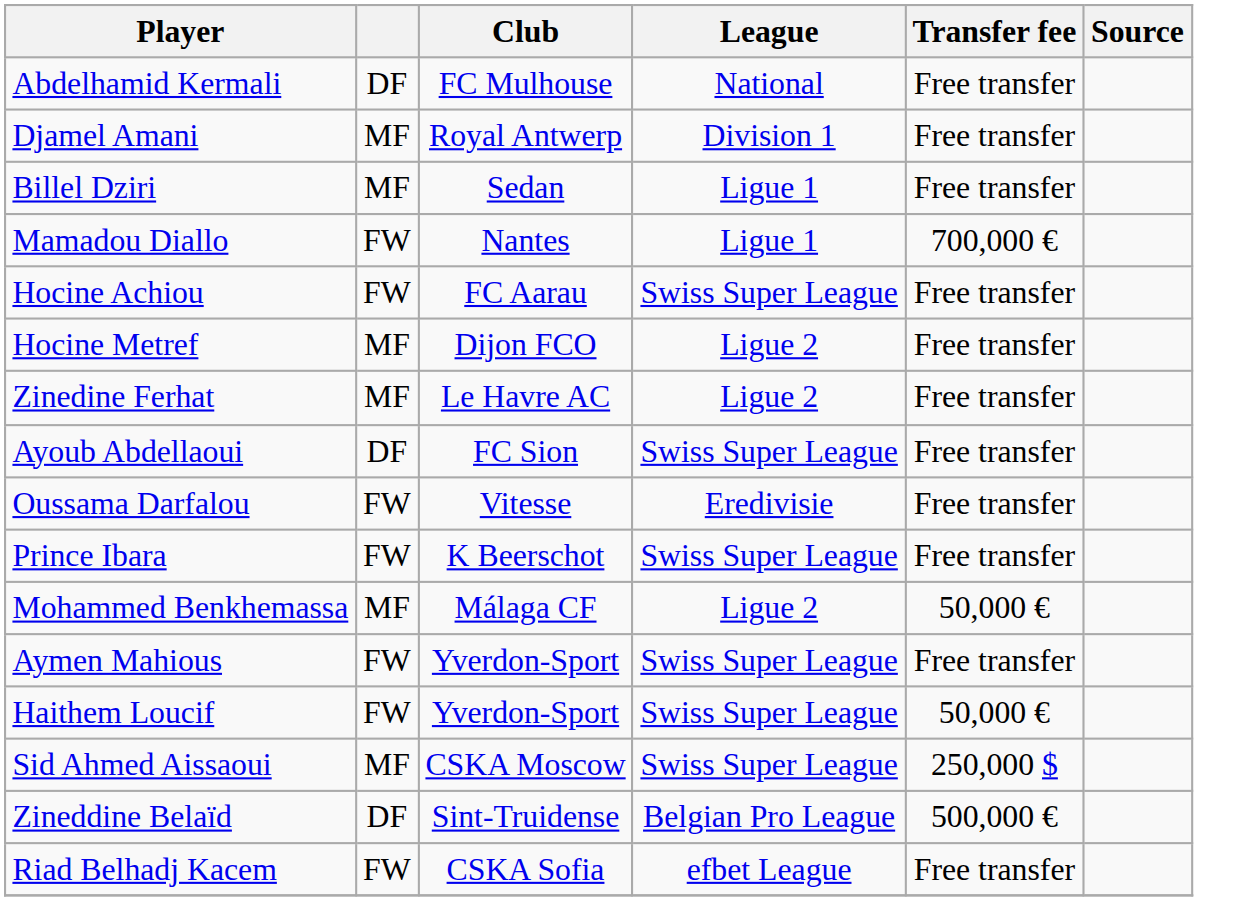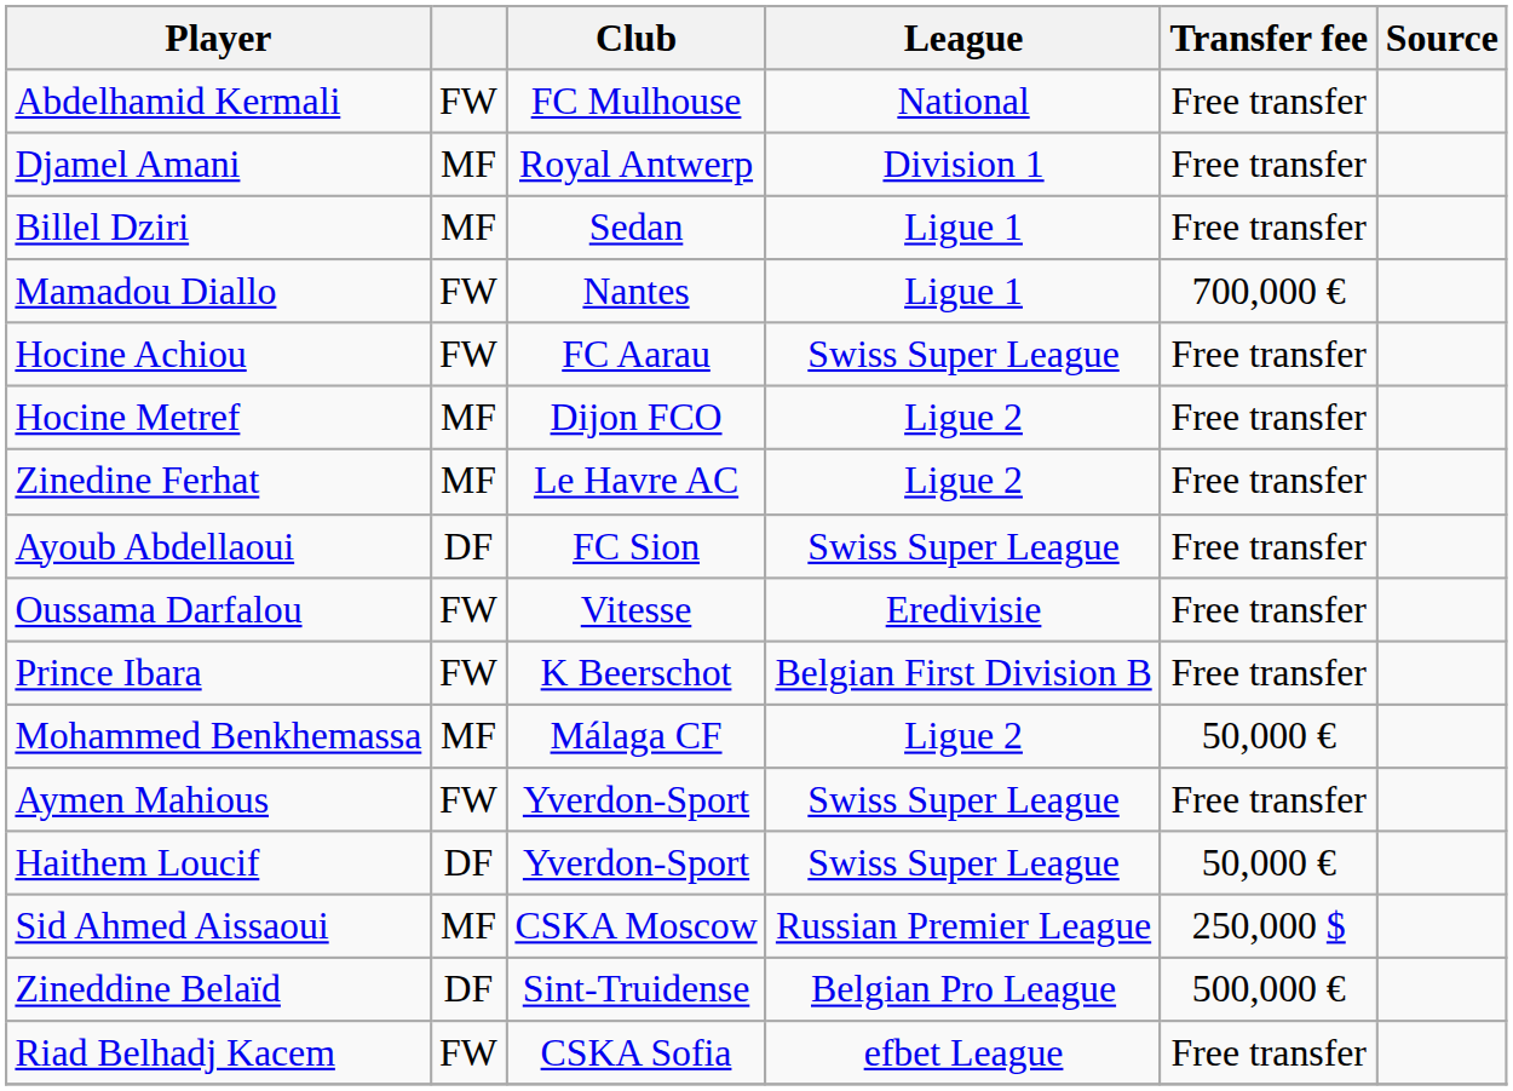 <table class="wikitable plainrowheaders sortable" style="text-align:center;font-size:95%">
 <tr>
 <th>Player</th>
 <th></th>
 <th>Club</th>
 <th>League</th>
 <th>Transfer fee</th>
 <th>Source</th>
 </tr>
 <tr>
 <td align="left"> <a href='#'>Abdelhamid Kermali</a></td>
-<td>DF</td>
+<td>FW</td>
 <td><a href='#'>FC Mulhouse</a></td>
 <td> <a href='#'>National</a></td>
 <td>Free transfer</td>
 <td></td>
 </tr>
 <tr>
 <td align="left"> <a href='#'>Djamel Amani</a></td>
 <td>MF</td>
 <td><a href='#'>Royal Antwerp</a></td>
 <td> <a href='#'>Division 1</a></td>
 <td>Free transfer</td>
 <td></td>
 </tr>
 <tr>
 <td align="left"> <a href='#'>Billel Dziri</a></td>
 <td>MF</td>
 <td><a href='#'>Sedan</a></td>
 <td> <a href='#'>Ligue 1</a></td>
 <td>Free transfer</td>
 <td></td>
 </tr>
 <tr>
 <td align="left"> <a href='#'>Mamadou Diallo</a></td>
 <td>FW</td>
 <td><a href='#'>Nantes</a></td>
 <td> <a href='#'>Ligue 1</a></td>
 <td>700,000 €</td>
 <td></td>
 </tr>
 <tr>
 <td align="left"> <a href='#'>Hocine Achiou</a></td>
 <td>FW</td>
 <td><a href='#'>FC Aarau</a></td>
 <td> <a href='#'>Swiss Super League</a></td>
 <td>Free transfer</td>
 <td></td>
 </tr>
 <tr>
 <td align="left"> <a href='#'>Hocine Metref</a></td>
 <td>MF</td>
 <td><a href='#'>Dijon FCO</a></td>
 <td> <a href='#'>Ligue 2</a></td>
 <td>Free transfer</td>
 <td></td>
 </tr>
 <tr>
 <td align="left"> <a href='#'>Zinedine Ferhat</a></td>
 <td>MF</td>
 <td><a href='#'>Le Havre AC</a></td>
 <td> <a href='#'>Ligue 2</a></td>
 <td>Free transfer</td>
 <td></td>
 </tr>
 <tr>
 <td align="left"> <a href='#'>Ayoub Abdellaoui</a></td>
 <td>DF</td>
 <td><a href='#'>FC Sion</a></td>
 <td> <a href='#'>Swiss Super League</a></td>
 <td>Free transfer</td>
 <td></td>
 </tr>
 <tr>
 <td align="left"> <a href='#'>Oussama Darfalou</a></td>
 <td>FW</td>
 <td><a href='#'>Vitesse</a></td>
 <td> <a href='#'>Eredivisie</a></td>
 <td>Free transfer</td>
 <td></td>
 </tr>
 <tr>
 <td align="left"> <a href='#'>Prince Ibara</a></td>
 <td>FW</td>
 <td><a href='#'>K Beerschot</a></td>
-<td> <a href='#'>Swiss Super League</a></td>
+<td> <a href='#'>Belgian First Division B</a></td>
 <td>Free transfer</td>
 <td></td>
 </tr>
 <tr>
 <td align="left"> <a href='#'>Mohammed Benkhemassa</a></td>
 <td>MF</td>
 <td><a href='#'>Málaga CF</a></td>
 <td> <a href='#'>Ligue 2</a></td>
 <td>50,000 €</td>
 <td></td>
 </tr>
 <tr>
 <td align="left"> <a href='#'>Aymen Mahious</a></td>
 <td>FW</td>
 <td><a href='#'>Yverdon-Sport</a></td>
 <td> <a href='#'>Swiss Super League</a></td>
 <td>Free transfer</td>
 <td></td>
 </tr>
 <tr>
 <td align="left"> <a href='#'>Haithem Loucif</a></td>
-<td>FW</td>
+<td>DF</td>
 <td><a href='#'>Yverdon-Sport</a></td>
 <td> <a href='#'>Swiss Super League</a></td>
 <td>50,000 €</td>
 <td></td>
 </tr>
 <tr>
 <td align="left"> <a href='#'>Sid Ahmed Aissaoui</a></td>
 <td>MF</td>
 <td><a href='#'>CSKA Moscow</a></td>
-<td> <a href='#'>Swiss Super League</a></td>
+<td> <a href='#'>Russian Premier League</a></td>
 <td>250,000 <a href='#'>$</a></td>
 <td></td>
 </tr>
 <tr>
 <td align="left"> <a href='#'>Zineddine Belaïd</a></td>
 <td>DF</td>
 <td><a href='#'>Sint-Truidense</a></td>
 <td> <a href='#'>Belgian Pro League</a></td>
 <td>500,000 €</td>
 <td></td>
 </tr>
 <tr>
 <td align="left"> <a href='#'>Riad Belhadj Kacem</a></td>
 <td>FW</td>
 <td><a href='#'>CSKA Sofia</a></td>
 <td> <a href='#'>efbet League</a></td>
 <td>Free transfer</td>
 <td></td>
 </tr>
 <tr>
 </tr>
 </table>
